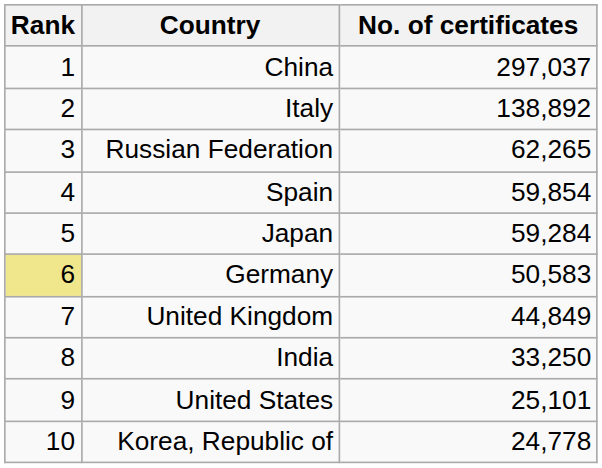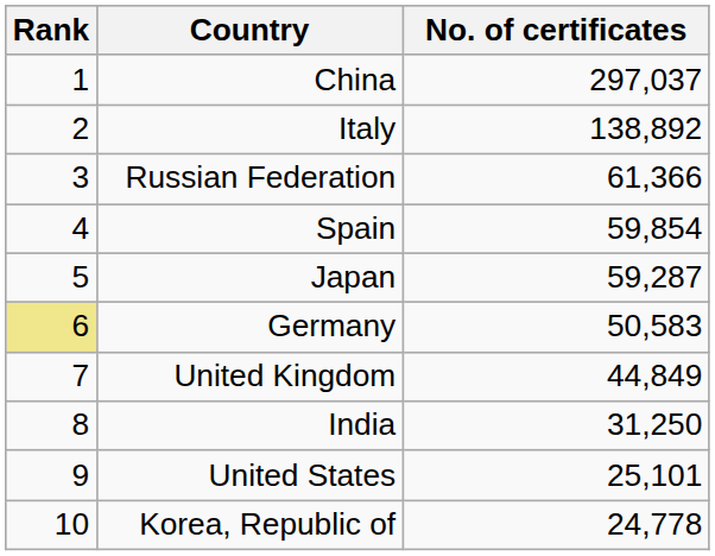 <table class="wikitable" style="text-align:right">
 <tr>
 <th scope="col" style="width:15px;">Rank</th>
 <th scope="col" style="width:150px;">Country</th>
 <th scope="col" style="width:150px;">No. of certificates</th>
 </tr>
 <tr>
 <td>1</td>
 <td>China</td>
 <td>297,037</td>
 </tr>
 <tr>
 <td>2</td>
 <td>Italy</td>
 <td>138,892</td>
 </tr>
 <tr>
 <td>3</td>
 <td>Russian Federation</td>
-<td>62,265</td>
+<td>61,366</td>
 </tr>
 <tr>
 <td>4</td>
 <td>Spain</td>
 <td>59,854</td>
 </tr>
 <tr>
 <td>5</td>
 <td>Japan</td>
-<td>59,284</td>
+<td>59,287</td>
 </tr>
 <tr>
 <td style="background: khaki;">6</td>
 <td>Germany</td>
 <td>50,583</td>
 </tr>
 <tr>
 <td>7</td>
 <td>United Kingdom</td>
 <td>44,849</td>
 </tr>
 <tr>
 <td>8</td>
 <td>India</td>
-<td>33,250</td>
+<td>31,250</td>
 </tr>
 <tr>
 <td>9</td>
 <td>United States</td>
 <td>25,101</td>
 </tr>
 <tr>
 <td>10</td>
 <td>Korea, Republic of</td>
 <td>24,778</td>
 </tr>
 </table>
